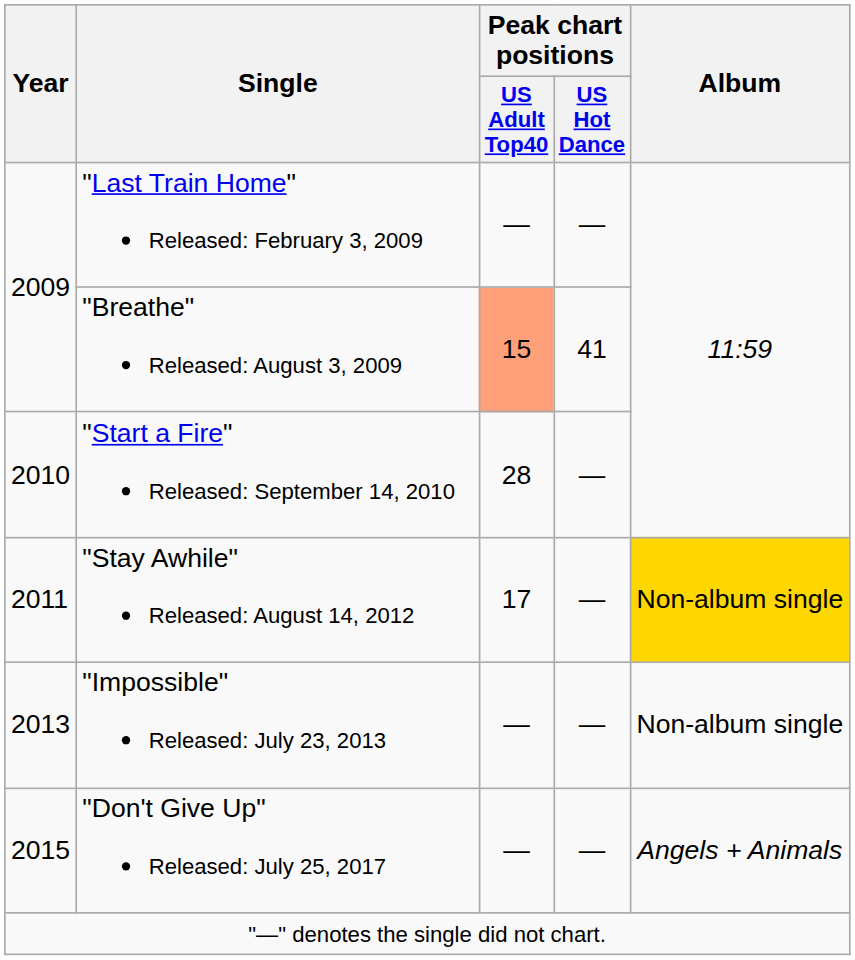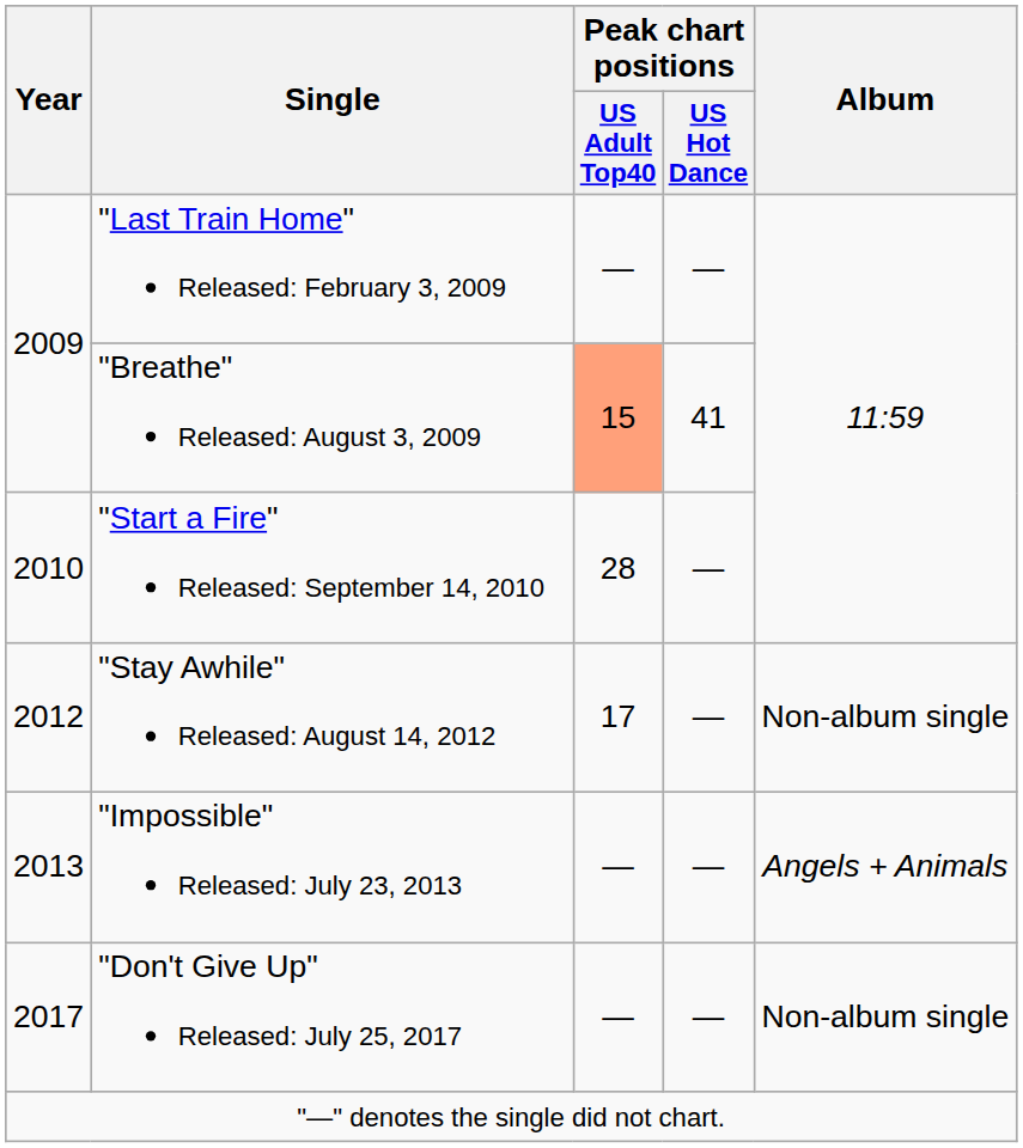 <table class="wikitable">
 <tr>
 <th rowspan="2">Year</th>
 <th rowspan="2">Single</th>
 <th colspan="2">Peak chart positions</th>
 <th rowspan="2">   Album   </th>
 </tr>
 <tr style="font-size:smaller;">
 <th width="35"><a href='#'>US<br>Adult Top40</a><br></th>
 <th width="35"><a href='#'>US<br> Hot Dance</a><br></th>
 </tr>
 <tr>
 <td rowspan="2">2009</td>
 <td>"<a href='#'>Last Train Home</a>"<br><ul><li><small>Released: February 3, 2009</small></li></ul></td>
 <td align="center">—</td>
 <td align="center">—</td>
 <td align="center" rowspan=3><em>11:59</em></td>
 </tr>
 <tr>
 <td>"Breathe"<br><ul><li><small>Released: August 3, 2009</small></li></ul></td>
 <td align="center" style="background: lightsalmon;">15</td>
 <td align="center">41</td>
 </tr>
 <tr>
 <td>2010</td>
 <td>"<a href='#'>Start a Fire</a>"<br><ul><li><small>Released: September 14, 2010   </small></li></ul></td>
 <td align="center">28</td>
 <td align="center">—</td>
 </tr>
 <tr>
-<td>2011</td>
+<td>2012</td>
 <td>"Stay Awhile"<br><ul><li><small>Released: August 14, 2012 </small></li></ul></td>
 <td align="center">17</td>
 <td align="center">—</td>
-<td align="center" style="background: gold;">Non-album single</td>
+<td align="center">Non-album single</td>
 </tr>
 <tr>
 <td>2013</td>
 <td>"Impossible"<br><ul><li><small>Released: July 23, 2013</small></li></ul></td>
 <td align="center">—</td>
 <td align="center">—</td>
-<td align="center">Non-album single</td>
+<td align="center"><em>Angels + Animals</em></td>
 </tr>
 <tr>
-<td>2015</td>
+<td>2017</td>
 <td>"Don't Give Up"<br><ul><li><small>Released: July 25, 2017</small></li></ul></td>
 <td align="center">—</td>
 <td align="center">—</td>
-<td align="center"><em>Angels + Animals</em></td>
+<td align="center">Non-album single</td>
 </tr>
 <tr>
 <td align="center" colspan="8"><small>"—" denotes the single did not chart.</small></td>
 </tr>
 </table>
